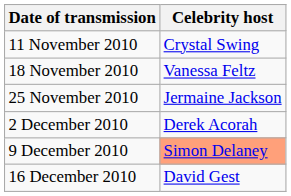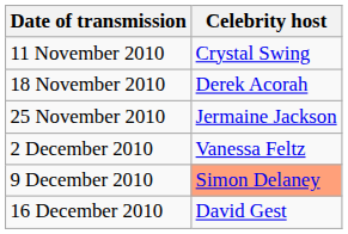 <table class="wikitable">
 <tr>
 <th>Date of transmission</th>
 <th>Celebrity host</th>
 </tr>
 <tr>
 <td>11 November 2010</td>
 <td><a href='#'>Crystal Swing</a></td>
 </tr>
 <tr>
 <td>18 November 2010</td>
-<td><a href='#'>Vanessa Feltz</a></td>
+<td><a href='#'>Derek Acorah</a></td>
 </tr>
 <tr>
 <td>25 November 2010</td>
 <td><a href='#'>Jermaine Jackson</a></td>
 </tr>
 <tr>
 <td>2 December 2010</td>
-<td><a href='#'>Derek Acorah</a></td>
+<td><a href='#'>Vanessa Feltz</a></td>
 </tr>
 <tr>
 <td>9 December 2010</td>
 <td style="background: lightsalmon;"><a href='#'>Simon Delaney</a></td>
 </tr>
 <tr>
 <td>16 December 2010</td>
 <td><a href='#'>David Gest</a></td>
 </tr>
 </table>
